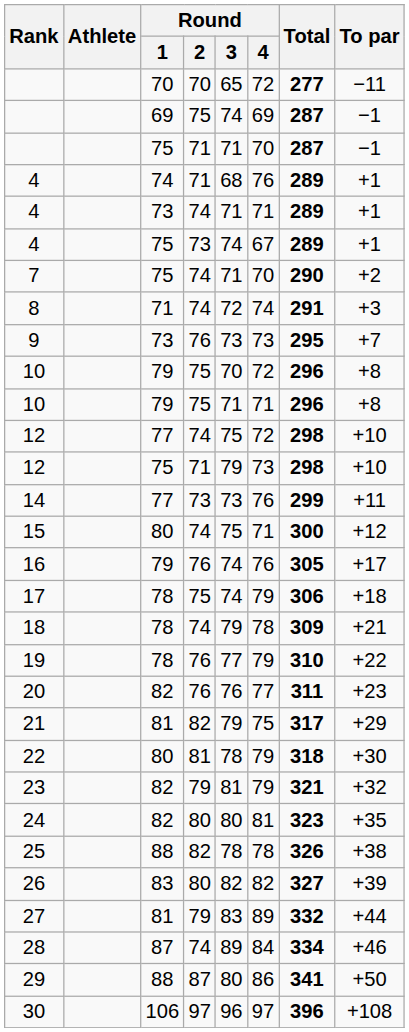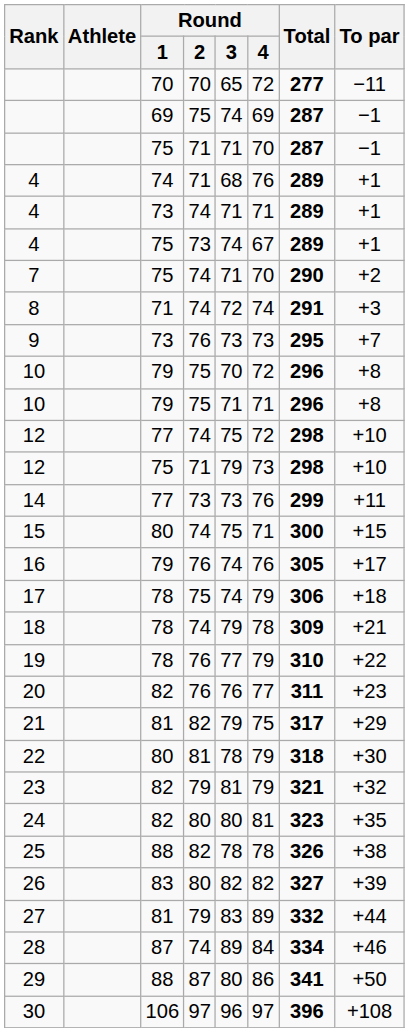 <table class=wikitable style="text-align:center">
 <tr>
 <th rowspan="2">Rank</th>
 <th rowspan="2">Athlete</th>
 <th colspan="4">Round</th>
 <th rowspan="2">Total</th>
 <th rowspan="2">To par</th>
 </tr>
 <tr>
 <th>1</th>
 <th>2</th>
 <th>3</th>
 <th>4</th>
 </tr>
 <tr>
 <td></td>
 <td align=left></td>
 <td>70</td>
 <td>70</td>
 <td>65</td>
 <td>72</td>
 <td><strong>277</strong></td>
 <td>−11</td>
 </tr>
 <tr>
 <td></td>
 <td align=left></td>
 <td>69</td>
 <td>75</td>
 <td>74</td>
 <td>69</td>
 <td><strong>287</strong></td>
 <td>−1</td>
 </tr>
 <tr>
 <td></td>
 <td align=left></td>
 <td>75</td>
 <td>71</td>
 <td>71</td>
 <td>70</td>
 <td><strong>287</strong></td>
 <td>−1</td>
 </tr>
 <tr>
 <td>4</td>
 <td align=left></td>
 <td>74</td>
 <td>71</td>
 <td>68</td>
 <td>76</td>
 <td><strong>289</strong></td>
 <td>+1</td>
 </tr>
 <tr>
 <td>4</td>
 <td align=left></td>
 <td>73</td>
 <td>74</td>
 <td>71</td>
 <td>71</td>
 <td><strong>289</strong></td>
 <td>+1</td>
 </tr>
 <tr>
 <td>4</td>
 <td align=left></td>
 <td>75</td>
 <td>73</td>
 <td>74</td>
 <td>67</td>
 <td><strong>289</strong></td>
 <td>+1</td>
 </tr>
 <tr>
 <td>7</td>
 <td align=left></td>
 <td>75</td>
 <td>74</td>
 <td>71</td>
 <td>70</td>
 <td><strong>290</strong></td>
 <td>+2</td>
 </tr>
 <tr>
 <td>8</td>
 <td align=left></td>
 <td>71</td>
 <td>74</td>
 <td>72</td>
 <td>74</td>
 <td><strong>291</strong></td>
 <td>+3</td>
 </tr>
 <tr>
 <td>9</td>
 <td align=left></td>
 <td>73</td>
 <td>76</td>
 <td>73</td>
 <td>73</td>
 <td><strong>295</strong></td>
 <td>+7</td>
 </tr>
 <tr>
 <td>10</td>
 <td align=left></td>
 <td>79</td>
 <td>75</td>
 <td>70</td>
 <td>72</td>
 <td><strong>296</strong></td>
 <td>+8</td>
 </tr>
 <tr>
 <td>10</td>
 <td align=left></td>
 <td>79</td>
 <td>75</td>
 <td>71</td>
 <td>71</td>
 <td><strong>296</strong></td>
 <td>+8</td>
 </tr>
 <tr>
 <td>12</td>
 <td align=left></td>
 <td>77</td>
 <td>74</td>
 <td>75</td>
 <td>72</td>
 <td><strong>298</strong></td>
 <td>+10</td>
 </tr>
 <tr>
 <td>12</td>
 <td align=left></td>
 <td>75</td>
 <td>71</td>
 <td>79</td>
 <td>73</td>
 <td><strong>298</strong></td>
 <td>+10</td>
 </tr>
 <tr>
 <td>14</td>
 <td align=left></td>
 <td>77</td>
 <td>73</td>
 <td>73</td>
 <td>76</td>
 <td><strong>299</strong></td>
 <td>+11</td>
 </tr>
 <tr>
 <td>15</td>
 <td align=left></td>
 <td>80</td>
 <td>74</td>
 <td>75</td>
 <td>71</td>
 <td><strong>300</strong></td>
-<td>+12</td>
+<td>+15</td>
 </tr>
 <tr>
 <td>16</td>
 <td align=left></td>
 <td>79</td>
 <td>76</td>
 <td>74</td>
 <td>76</td>
 <td><strong>305</strong></td>
 <td>+17</td>
 </tr>
 <tr>
 <td>17</td>
 <td align=left></td>
 <td>78</td>
 <td>75</td>
 <td>74</td>
 <td>79</td>
 <td><strong>306</strong></td>
 <td>+18</td>
 </tr>
 <tr>
 <td>18</td>
 <td align=left></td>
 <td>78</td>
 <td>74</td>
 <td>79</td>
 <td>78</td>
 <td><strong>309</strong></td>
 <td>+21</td>
 </tr>
 <tr>
 <td>19</td>
 <td align=left></td>
 <td>78</td>
 <td>76</td>
 <td>77</td>
 <td>79</td>
 <td><strong>310</strong></td>
 <td>+22</td>
 </tr>
 <tr>
 <td>20</td>
 <td align=left></td>
 <td>82</td>
 <td>76</td>
 <td>76</td>
 <td>77</td>
 <td><strong>311</strong></td>
 <td>+23</td>
 </tr>
 <tr>
 <td>21</td>
 <td align=left></td>
 <td>81</td>
 <td>82</td>
 <td>79</td>
 <td>75</td>
 <td><strong>317</strong></td>
 <td>+29</td>
 </tr>
 <tr>
 <td>22</td>
 <td align=left></td>
 <td>80</td>
 <td>81</td>
 <td>78</td>
 <td>79</td>
 <td><strong>318</strong></td>
 <td>+30</td>
 </tr>
 <tr>
 <td>23</td>
 <td align=left></td>
 <td>82</td>
 <td>79</td>
 <td>81</td>
 <td>79</td>
 <td><strong>321</strong></td>
 <td>+32</td>
 </tr>
 <tr>
 <td>24</td>
 <td align=left></td>
 <td>82</td>
 <td>80</td>
 <td>80</td>
 <td>81</td>
 <td><strong>323</strong></td>
 <td>+35</td>
 </tr>
 <tr>
 <td>25</td>
 <td align=left></td>
 <td>88</td>
 <td>82</td>
 <td>78</td>
 <td>78</td>
 <td><strong>326</strong></td>
 <td>+38</td>
 </tr>
 <tr>
 <td>26</td>
 <td align=left></td>
 <td>83</td>
 <td>80</td>
 <td>82</td>
 <td>82</td>
 <td><strong>327</strong></td>
 <td>+39</td>
 </tr>
 <tr>
 <td>27</td>
 <td align=left></td>
 <td>81</td>
 <td>79</td>
 <td>83</td>
 <td>89</td>
 <td><strong>332</strong></td>
 <td>+44</td>
 </tr>
 <tr>
 <td>28</td>
 <td align=left></td>
 <td>87</td>
 <td>74</td>
 <td>89</td>
 <td>84</td>
 <td><strong>334</strong></td>
 <td>+46</td>
 </tr>
 <tr>
 <td>29</td>
 <td align=left></td>
 <td>88</td>
 <td>87</td>
 <td>80</td>
 <td>86</td>
 <td><strong>341</strong></td>
 <td>+50</td>
 </tr>
 <tr>
 <td>30</td>
 <td align=left></td>
 <td>106</td>
 <td>97</td>
 <td>96</td>
 <td>97</td>
 <td><strong>396</strong></td>
 <td>+108</td>
 </tr>
 </table>
